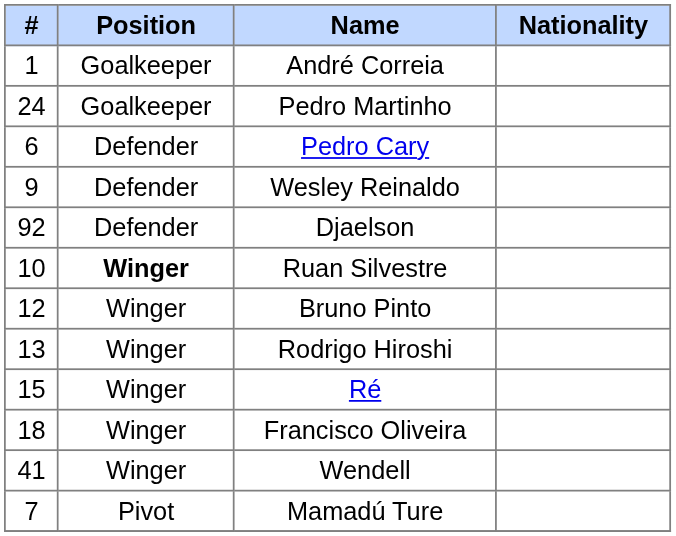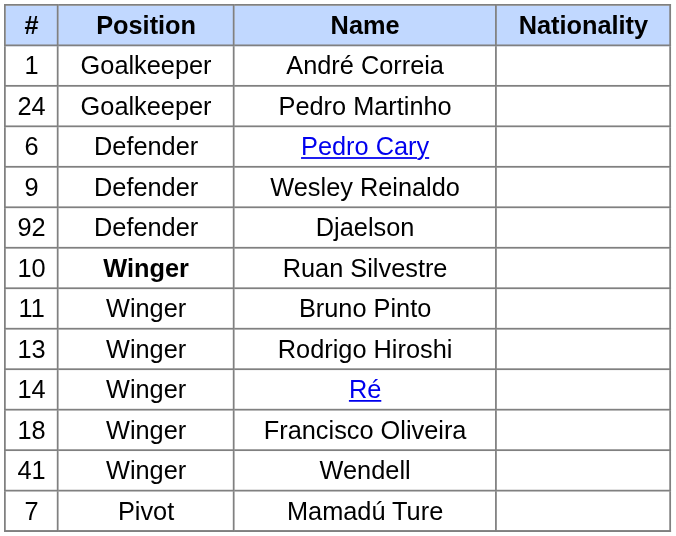 <table border=1 style="border-collapse:collapse; font-size:90%;" cellpadding=3 cellspacing=0 width=30%>
 <tr bgcolor=#C1D8FF>
 <th width=2%>#</th>
 <th width=5%>Position</th>
 <th width=20%>Name</th>
 <th width=5%>Nationality</th>
 </tr>
 <tr align=center>
 <td>1</td>
 <td>Goalkeeper</td>
 <td>André Correia</td>
 <td></td>
 </tr>
 <tr align=center>
 <td>24</td>
 <td>Goalkeeper</td>
 <td>Pedro Martinho</td>
 <td></td>
 </tr>
 <tr align=center>
 <td>6</td>
 <td>Defender</td>
 <td><a href='#'>Pedro Cary</a></td>
 <td></td>
 </tr>
 <tr align=center>
 <td>9</td>
 <td>Defender</td>
 <td>Wesley Reinaldo</td>
 <td></td>
 </tr>
 <tr align=center>
 <td>92</td>
 <td>Defender</td>
 <td>Djaelson</td>
 <td></td>
 </tr>
 <tr align=center>
 <td>10</td>
 <td><strong>Winger</strong></td>
 <td>Ruan Silvestre</td>
 <td></td>
 </tr>
 <tr align=center>
-<td>12</td>
+<td>11</td>
 <td>Winger</td>
 <td>Bruno Pinto</td>
 <td></td>
 </tr>
 <tr align=center>
 <td>13</td>
 <td>Winger</td>
 <td>Rodrigo Hiroshi</td>
 <td></td>
 </tr>
 <tr align=center>
-<td>15</td>
+<td>14</td>
 <td>Winger</td>
 <td><a href='#'>Ré</a></td>
 <td></td>
 </tr>
 <tr align=center>
 <td>18</td>
 <td>Winger</td>
 <td>Francisco Oliveira</td>
 <td></td>
 </tr>
 <tr align=center>
 <td>41</td>
 <td>Winger</td>
 <td>Wendell</td>
 <td></td>
 </tr>
 <tr align=center>
 <td>7</td>
 <td>Pivot</td>
 <td>Mamadú Ture</td>
 <td></td>
 </tr>
 <tr align=center>
 </tr>
 </table>
